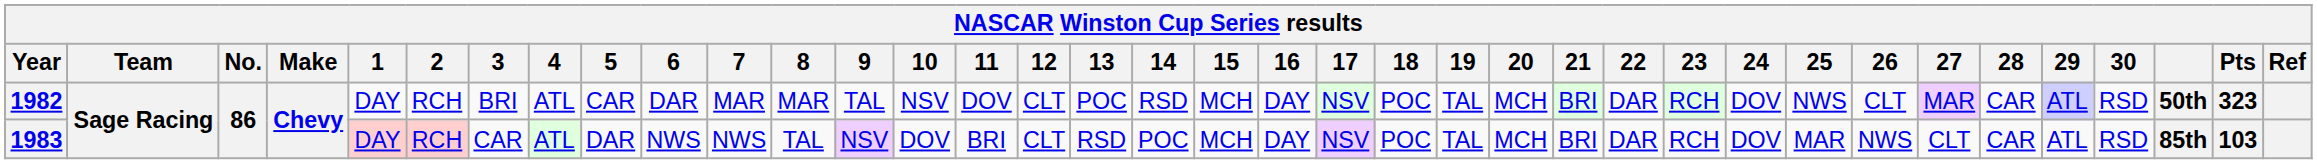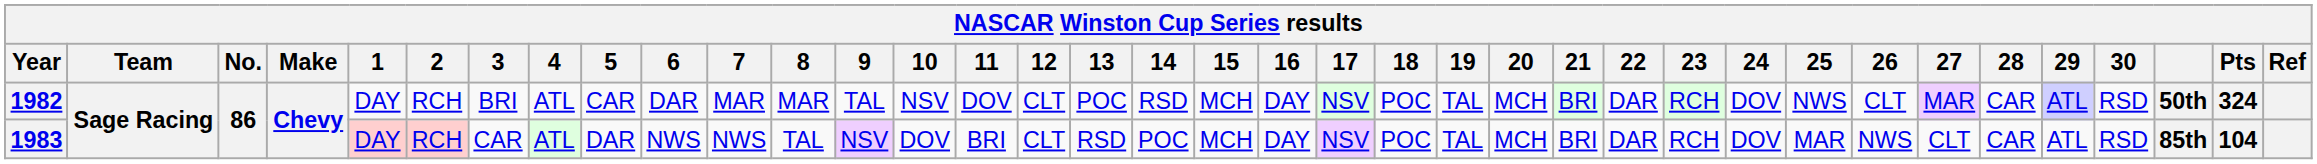 <table class="wikitable" style="text-align:center; font-size:75%">
 <tr>
 <th colspan=45><a href='#'>NASCAR</a> <a href='#'>Winston Cup Series</a> results</th>
 </tr>
 <tr>
 <th>Year</th>
 <th>Team</th>
 <th>No.</th>
 <th>Make</th>
 <th>1</th>
 <th>2</th>
 <th>3</th>
 <th>4</th>
 <th>5</th>
 <th>6</th>
 <th>7</th>
 <th>8</th>
 <th>9</th>
 <th>10</th>
 <th>11</th>
 <th>12</th>
 <th>13</th>
 <th>14</th>
 <th>15</th>
 <th>16</th>
 <th>17</th>
 <th>18</th>
 <th>19</th>
 <th>20</th>
 <th>21</th>
 <th>22</th>
 <th>23</th>
 <th>24</th>
 <th>25</th>
 <th>26</th>
 <th>27</th>
 <th>28</th>
 <th>29</th>
 <th>30</th>
 <th></th>
 <th>Pts</th>
 <th>Ref</th>
 </tr>
 <tr>
 <th><a href='#'>1982</a></th>
 <th rowspan=2>Sage Racing</th>
 <th rowspan=2>86</th>
 <th rowspan=2><a href='#'>Chevy</a></th>
 <td><a href='#'>DAY</a></td>
 <td><a href='#'>RCH</a></td>
 <td><a href='#'>BRI</a></td>
 <td><a href='#'>ATL</a></td>
 <td><a href='#'>CAR</a></td>
 <td><a href='#'>DAR</a></td>
 <td><a href='#'>MAR</a></td>
 <td><a href='#'>MAR</a></td>
 <td><a href='#'>TAL</a></td>
 <td><a href='#'>NSV</a></td>
 <td><a href='#'>DOV</a></td>
 <td><a href='#'>CLT</a></td>
 <td><a href='#'>POC</a></td>
 <td><a href='#'>RSD</a></td>
 <td><a href='#'>MCH</a></td>
 <td><a href='#'>DAY</a></td>
 <td style="background:#DFFFDF;"><a href='#'>NSV</a><br></td>
 <td><a href='#'>POC</a></td>
 <td><a href='#'>TAL</a></td>
 <td><a href='#'>MCH</a></td>
 <td style="background:#DFFFDF;"><a href='#'>BRI</a><br></td>
 <td><a href='#'>DAR</a></td>
 <td style="background:#DFFFDF;"><a href='#'>RCH</a><br></td>
 <td><a href='#'>DOV</a></td>
 <td><a href='#'>NWS</a></td>
 <td><a href='#'>CLT</a></td>
 <td style="background:#EFCFFF;"><a href='#'>MAR</a><br></td>
 <td><a href='#'>CAR</a></td>
 <td style="background:#CFCFFF;"><a href='#'>ATL</a><br></td>
 <td><a href='#'>RSD</a></td>
 <th>50th</th>
-<th>323</th>
+<th>324</th>
 <th></th>
 </tr>
 <tr>
 <th><a href='#'>1983</a></th>
 <td style="background:#FFCFCF;"><a href='#'>DAY</a><br></td>
 <td style="background:#FFCFCF;"><a href='#'>RCH</a><br></td>
 <td><a href='#'>CAR</a></td>
 <td style="background:#DFFFDF;"><a href='#'>ATL</a><br></td>
 <td><a href='#'>DAR</a></td>
 <td><a href='#'>NWS</a></td>
 <td><a href='#'>NWS</a></td>
 <td><a href='#'>TAL</a></td>
 <td style="background:#EFCFFF;"><a href='#'>NSV</a><br></td>
 <td><a href='#'>DOV</a></td>
 <td><a href='#'>BRI</a></td>
 <td><a href='#'>CLT</a></td>
 <td><a href='#'>RSD</a></td>
 <td><a href='#'>POC</a></td>
 <td><a href='#'>MCH</a></td>
 <td><a href='#'>DAY</a></td>
 <td style="background:#EFCFFF;"><a href='#'>NSV</a><br></td>
 <td><a href='#'>POC</a></td>
 <td><a href='#'>TAL</a></td>
 <td><a href='#'>MCH</a></td>
 <td><a href='#'>BRI</a></td>
 <td><a href='#'>DAR</a></td>
 <td><a href='#'>RCH</a></td>
 <td><a href='#'>DOV</a></td>
 <td><a href='#'>MAR</a></td>
 <td><a href='#'>NWS</a></td>
 <td><a href='#'>CLT</a></td>
 <td><a href='#'>CAR</a></td>
 <td><a href='#'>ATL</a></td>
 <td><a href='#'>RSD</a></td>
 <th>85th</th>
-<th>103</th>
+<th>104</th>
 <th></th>
 </tr>
 </table>
